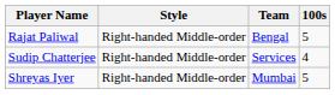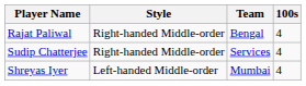 <table class="wikitable sortable">
 <tr>
 <th>Player Name</th>
 <th>Style</th>
 <th>Team</th>
 <th>100s</th>
 </tr>
 <tr>
 <td><a href='#'>Rajat Paliwal</a></td>
 <td>Right-handed Middle-order</td>
 <td><a href='#'>Bengal</a></td>
-<td>5</td>
+<td>4</td>
 </tr>
 <tr>
 <td><a href='#'>Sudip Chatterjee</a></td>
 <td>Right-handed Middle-order</td>
 <td><a href='#'>Services</a></td>
 <td>4</td>
 </tr>
 <tr>
 <td><a href='#'>Shreyas Iyer</a></td>
-<td>Right-handed Middle-order</td>
+<td>Left-handed Middle-order</td>
 <td><a href='#'>Mumbai</a></td>
-<td>5</td>
+<td>4</td>
 </tr>
 </table>
